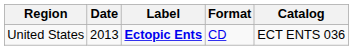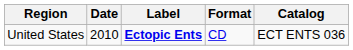 <table class="wikitable">
 <tr>
 <th>Region</th>
 <th>Date</th>
 <th>Label</th>
 <th>Format</th>
 <th>Catalog</th>
 </tr>
 <tr>
 <td>United States</td>
-<td>2013</td>
+<td>2010</td>
 <td><strong><a href='#'>Ectopic Ents</a></strong></td>
 <td><a href='#'>CD</a></td>
 <td>ECT ENTS 036</td>
 </tr>
 </table>
